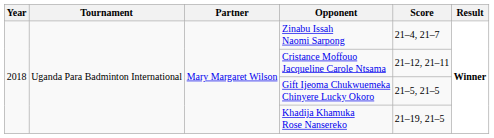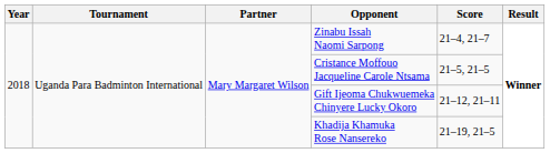 <table class="sortable wikitable" style="font-size: 90%;">
 <tr>
 <th>Year</th>
 <th>Tournament</th>
 <th>Partner</th>
 <th>Opponent</th>
 <th>Score</th>
 <th>Result</th>
 </tr>
 <tr>
 <td rowspan="4" align="center">2018</td>
 <td rowspan="4" align="left">Uganda Para Badminton International</td>
 <td rowspan="4"> <a href='#'>Mary Margaret Wilson</a></td>
 <td align="left"> <a href='#'>Zinabu Issah</a><br> <a href='#'>Naomi Sarpong</a></td>
 <td align="left">21–4, 21–7</td>
 <td rowspan="4" style="text-align:left; background:white"> <strong>Winner</strong></td>
 </tr>
 <tr>
 <td align="left"> <a href='#'>Cristance Moffouo</a><br> <a href='#'>Jacqueline Carole Ntsama</a></td>
-<td align="left">21–12, 21–11</td>
+<td align="left">21–5, 21–5</td>
 </tr>
 <tr>
 <td align="left"> <a href='#'>Gift Ijeoma Chukwuemeka</a><br> <a href='#'>Chinyere Lucky Okoro</a></td>
-<td align="left">21–5, 21–5</td>
+<td align="left">21–12, 21–11</td>
 </tr>
 <tr>
 <td align="left"> <a href='#'>Khadija Khamuka</a><br> <a href='#'>Rose Nansereko</a></td>
 <td align="left">21–19, 21–5</td>
 </tr>
 </table>
